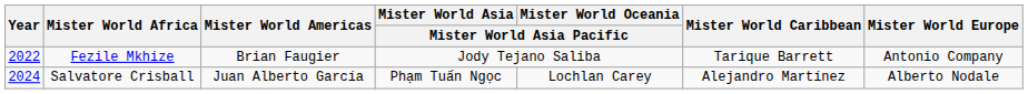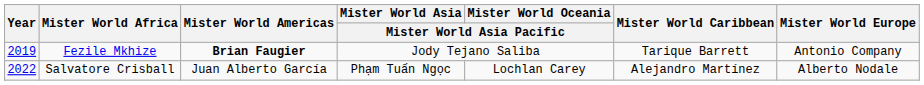 <table class="wikitable sortable" style="font-size: 85%; text-align:center;">
 <tr>
 <th rowspan="2">Year</th>
 <th rowspan="2">Mister World Africa</th>
 <th rowspan="2">Mister World Americas</th>
 <th>Mister World Asia</th>
 <th>Mister World Oceania</th>
 <th rowspan="2">Mister World Caribbean</th>
 <th rowspan="2">Mister World Europe</th>
 </tr>
 <tr>
 <th colspan="2">Mister World Asia Pacific</th>
 </tr>
 <tr>
-<td><a href='#'>2022</a></td>
+<td><a href='#'>2019</a></td>
 <td><a href='#'>Fezile Mkhize</a> <br> </td>
-<td>Brian Faugier <br> </td>
+<td><strong>Brian Faugier <br> </strong></td>
 <td colspan="2">Jody Tejano Saliba <br> </td>
 <td>Tarique Barrett <br> </td>
 <td>Antonio Company <br> </td>
 </tr>
 <tr>
-<td><a href='#'>2024</a></td>
+<td><a href='#'>2022</a></td>
 <td>Salvatore Crisball <br> </td>
 <td>Juan Alberto García <br> </td>
 <td>Phạm Tuấn Ngọc <br> </td>
 <td>Lochlan Carey <br> </td>
 <td>Alejandro Martínez <br> </td>
 <td>Alberto Nodale <br> </td>
 </tr>
 </table>
